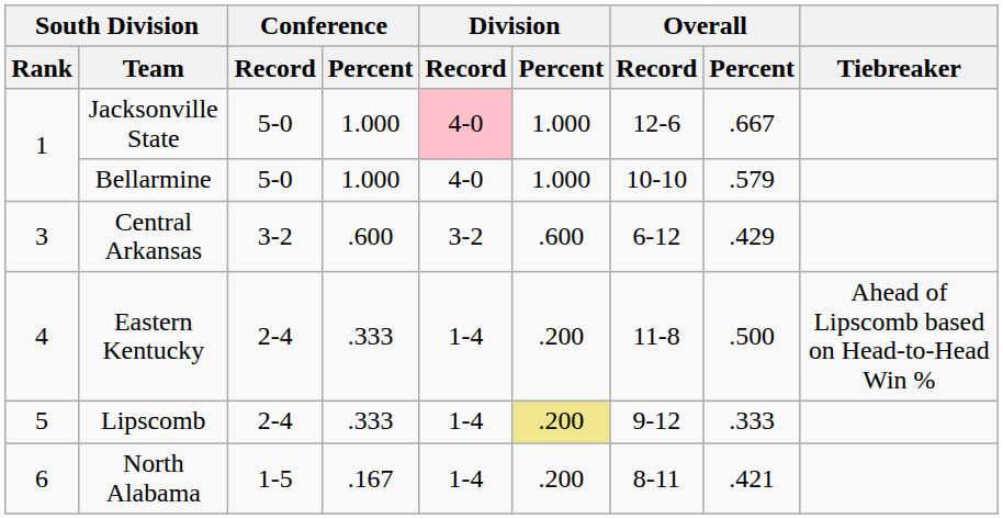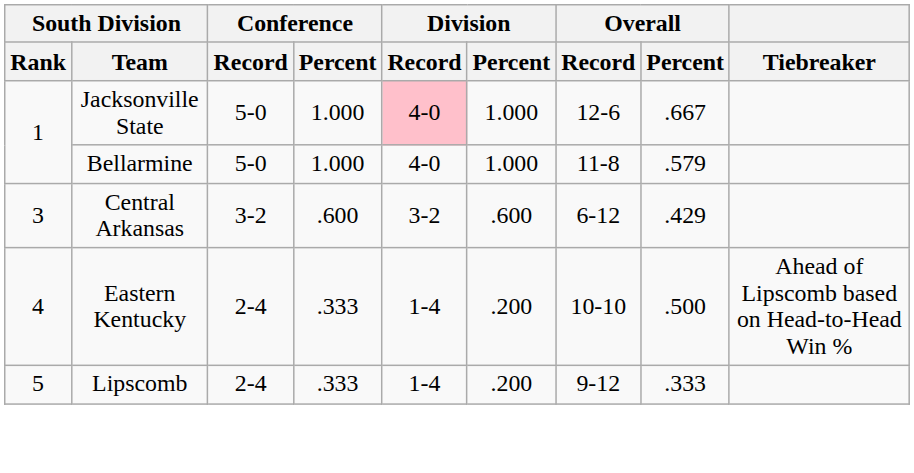 <table class="wikitable sortable" style="text-align:center">
 <tr>
 <th colspan="2">South Division</th>
 <th colspan="2">Conference</th>
 <th colspan="2">Division</th>
 <th colspan="2">Overall</th>
 <th></th>
 </tr>
 <tr>
 <th>Rank</th>
 <th>Team</th>
 <th>Record</th>
 <th>Percent</th>
 <th>Record</th>
 <th>Percent</th>
 <th>Record</th>
 <th>Percent</th>
 <th>Tiebreaker</th>
 </tr>
 <tr>
 <td rowspan="2">1</td>
 <td>Jacksonville State</td>
 <td>5-0</td>
 <td>1.000</td>
 <td style="background: pink;">4-0</td>
 <td>1.000</td>
 <td>12-6</td>
 <td>.667</td>
 <td></td>
 </tr>
 <tr>
 <td>Bellarmine</td>
 <td>5-0</td>
 <td>1.000</td>
 <td>4-0</td>
 <td>1.000</td>
-<td>10-10</td>
+<td>11-8</td>
 <td>.579</td>
 <td></td>
 </tr>
 <tr>
 <td>3</td>
 <td>Central Arkansas</td>
 <td>3-2</td>
 <td>.600</td>
 <td>3-2</td>
 <td>.600</td>
 <td>6-12</td>
 <td>.429</td>
 <td></td>
 </tr>
 <tr>
 <td>4</td>
 <td>Eastern Kentucky</td>
 <td>2-4</td>
 <td>.333</td>
 <td>1-4</td>
 <td>.200</td>
-<td>11-8</td>
+<td>10-10</td>
 <td>.500</td>
 <td>Ahead of Lipscomb based on Head-to-Head Win %</td>
 </tr>
 <tr>
 <td>5</td>
 <td>Lipscomb</td>
 <td>2-4</td>
 <td>.333</td>
 <td>1-4</td>
-<td style="background: khaki;">.200</td>
+<td>.200</td>
 <td>9-12</td>
 <td>.333</td>
 <td></td>
 </tr>
-<tr>
-<td>6</td>
-<td>North Alabama</td>
-<td>1-5</td>
-<td>.167</td>
-<td>1-4</td>
-<td>.200</td>
-<td>8-11</td>
-<td>.421</td>
-<td></td>
-</tr>
 </table>
